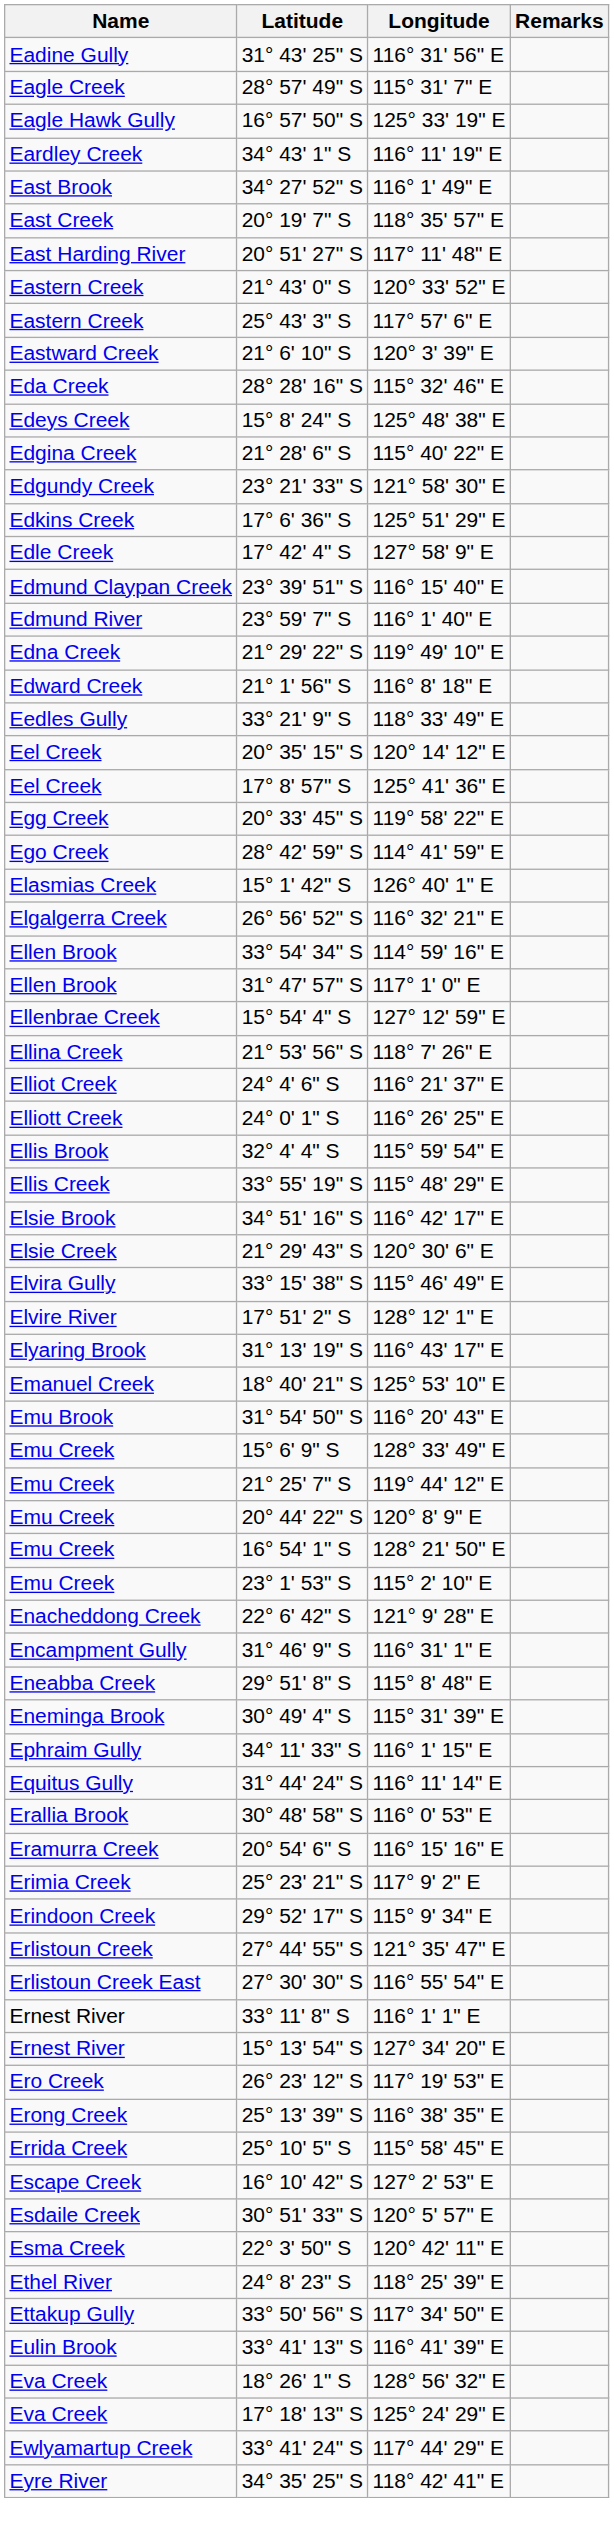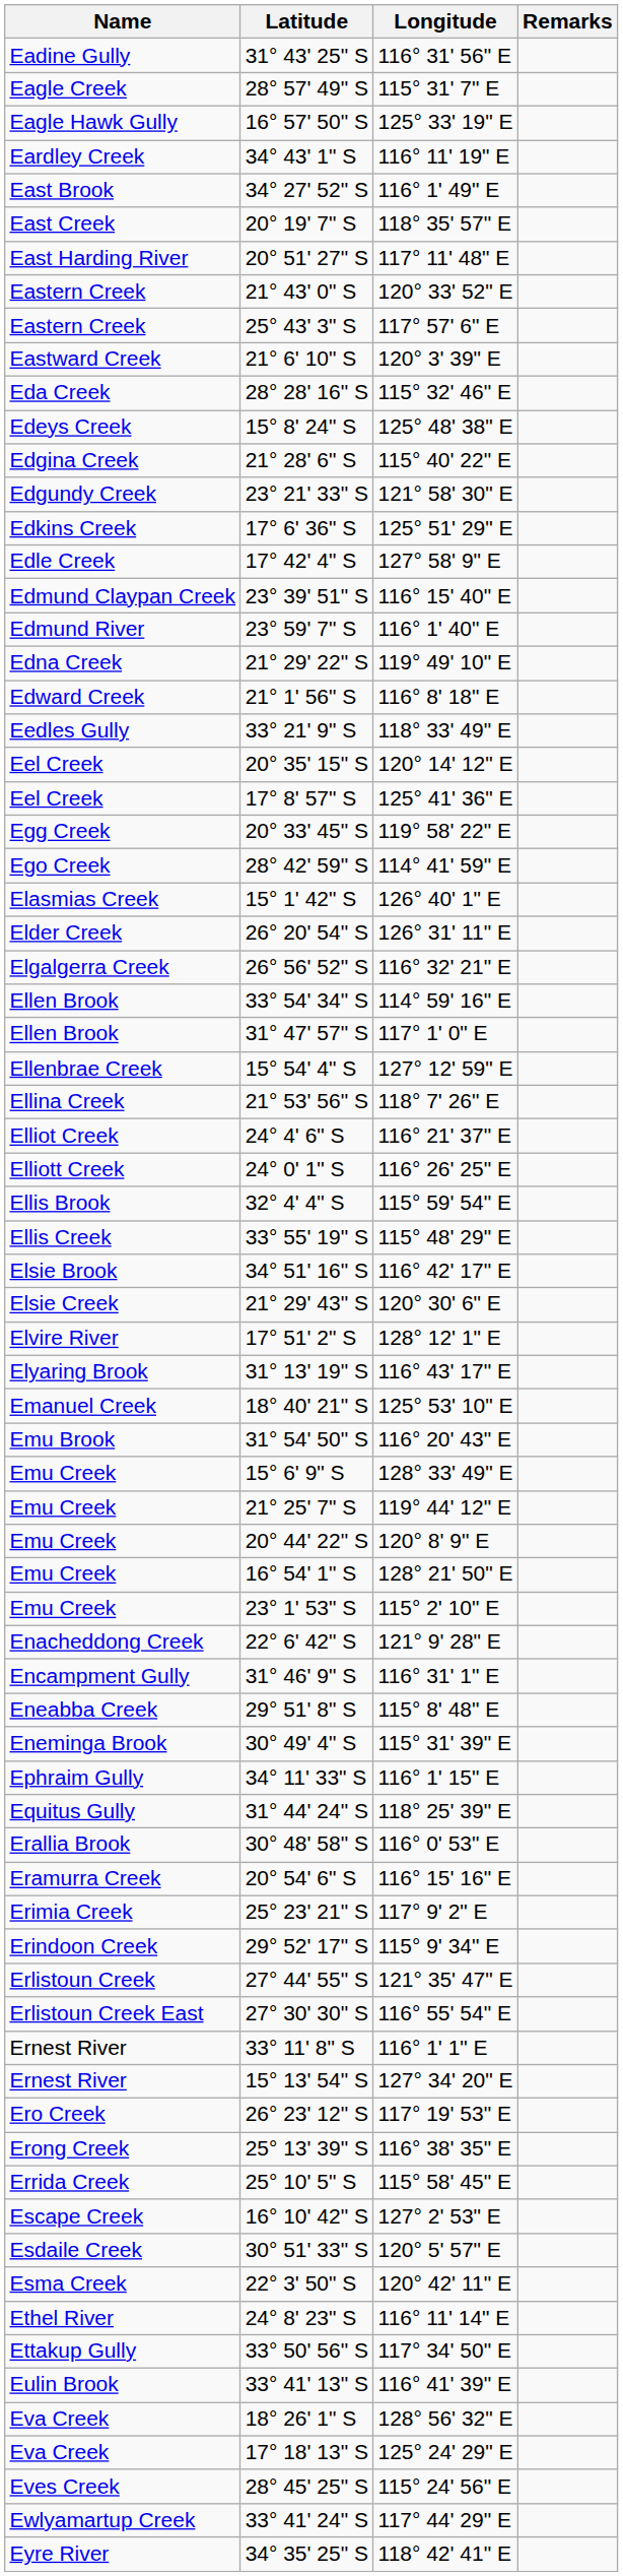 <table class="wikitable">
 <tr>
 <th>Name</th>
 <th>Latitude</th>
 <th>Longitude</th>
 <th>Remarks</th>
 </tr>
 <tr>
 <td><a href='#'>Eadine Gully</a></td>
 <td>31° 43' 25" S</td>
 <td>116° 31' 56" E</td>
 <td></td>
 </tr>
 <tr>
 <td><a href='#'>Eagle Creek</a></td>
 <td>28° 57' 49" S</td>
 <td>115° 31' 7" E</td>
 <td></td>
 </tr>
 <tr>
 <td><a href='#'>Eagle Hawk Gully</a></td>
 <td>16° 57' 50" S</td>
 <td>125° 33' 19" E</td>
 <td></td>
 </tr>
 <tr>
 <td><a href='#'>Eardley Creek</a></td>
 <td>34° 43' 1" S</td>
 <td>116° 11' 19" E</td>
 <td></td>
 </tr>
 <tr>
 <td><a href='#'>East Brook</a></td>
 <td>34° 27' 52" S</td>
 <td>116° 1' 49" E</td>
 <td></td>
 </tr>
 <tr>
 <td><a href='#'>East Creek</a></td>
 <td>20° 19' 7" S</td>
 <td>118° 35' 57" E</td>
 <td></td>
 </tr>
 <tr>
 <td><a href='#'>East Harding River</a></td>
 <td>20° 51' 27" S</td>
 <td>117° 11' 48" E</td>
 <td></td>
 </tr>
 <tr>
 <td><a href='#'>Eastern Creek</a></td>
 <td>21° 43' 0" S</td>
 <td>120° 33' 52" E</td>
 <td></td>
 </tr>
 <tr>
 <td><a href='#'>Eastern Creek</a></td>
 <td>25° 43' 3" S</td>
 <td>117° 57' 6" E</td>
 <td></td>
 </tr>
 <tr>
 <td><a href='#'>Eastward Creek</a></td>
 <td>21° 6' 10" S</td>
 <td>120° 3' 39" E</td>
 <td></td>
 </tr>
 <tr>
 <td><a href='#'>Eda Creek</a></td>
 <td>28° 28' 16" S</td>
 <td>115° 32' 46" E</td>
 <td></td>
 </tr>
 <tr>
 <td><a href='#'>Edeys Creek</a></td>
 <td>15° 8' 24" S</td>
 <td>125° 48' 38" E</td>
 <td></td>
 </tr>
 <tr>
 <td><a href='#'>Edgina Creek</a></td>
 <td>21° 28' 6" S</td>
 <td>115° 40' 22" E</td>
 <td></td>
 </tr>
 <tr>
 <td><a href='#'>Edgundy Creek</a></td>
 <td>23° 21' 33" S</td>
 <td>121° 58' 30" E</td>
 <td></td>
 </tr>
 <tr>
 <td><a href='#'>Edkins Creek</a></td>
 <td>17° 6' 36" S</td>
 <td>125° 51' 29" E</td>
 <td></td>
 </tr>
 <tr>
 <td><a href='#'>Edle Creek</a></td>
 <td>17° 42' 4" S</td>
 <td>127° 58' 9" E</td>
 <td></td>
 </tr>
 <tr>
 <td><a href='#'>Edmund Claypan Creek</a></td>
 <td>23° 39' 51" S</td>
 <td>116° 15' 40" E</td>
 <td></td>
 </tr>
 <tr>
 <td><a href='#'>Edmund River</a></td>
 <td>23° 59' 7" S</td>
 <td>116° 1' 40" E</td>
 <td></td>
 </tr>
 <tr>
 <td><a href='#'>Edna Creek</a></td>
 <td>21° 29' 22" S</td>
 <td>119° 49' 10" E</td>
 <td></td>
 </tr>
 <tr>
 <td><a href='#'>Edward Creek</a></td>
 <td>21° 1' 56" S</td>
 <td>116° 8' 18" E</td>
 <td></td>
 </tr>
 <tr>
 <td><a href='#'>Eedles Gully</a></td>
 <td>33° 21' 9" S</td>
 <td>118° 33' 49" E</td>
 <td></td>
 </tr>
 <tr>
 <td><a href='#'>Eel Creek</a></td>
 <td>20° 35' 15" S</td>
 <td>120° 14' 12" E</td>
 <td></td>
 </tr>
 <tr>
 <td><a href='#'>Eel Creek</a></td>
 <td>17° 8' 57" S</td>
 <td>125° 41' 36" E</td>
 <td></td>
 </tr>
 <tr>
 <td><a href='#'>Egg Creek</a></td>
 <td>20° 33' 45" S</td>
 <td>119° 58' 22" E</td>
 <td></td>
 </tr>
 <tr>
 <td><a href='#'>Ego Creek</a></td>
 <td>28° 42' 59" S</td>
 <td>114° 41' 59" E</td>
 <td></td>
 </tr>
 <tr>
 <td><a href='#'>Elasmias Creek</a></td>
 <td>15° 1' 42" S</td>
 <td>126° 40' 1" E</td>
 <td></td>
 </tr>
 <tr>
+<td><a href='#'>Elder Creek</a></td>
+<td>26° 20' 54" S</td>
+<td>126° 31' 11" E</td>
+<td></td>
+</tr>
+<tr>
 <td><a href='#'>Elgalgerra Creek</a></td>
 <td>26° 56' 52" S</td>
 <td>116° 32' 21" E</td>
 <td></td>
 </tr>
 <tr>
 <td><a href='#'>Ellen Brook</a></td>
 <td>33° 54' 34" S</td>
 <td>114° 59' 16" E</td>
 <td></td>
 </tr>
 <tr>
 <td><a href='#'>Ellen Brook</a></td>
 <td>31° 47' 57" S</td>
 <td>117° 1' 0" E</td>
 <td></td>
 </tr>
 <tr>
 <td><a href='#'>Ellenbrae Creek</a></td>
 <td>15° 54' 4" S</td>
 <td>127° 12' 59" E</td>
 <td></td>
 </tr>
 <tr>
 <td><a href='#'>Ellina Creek</a></td>
 <td>21° 53' 56" S</td>
 <td>118° 7' 26" E</td>
 <td></td>
 </tr>
 <tr>
 <td><a href='#'>Elliot Creek</a></td>
 <td>24° 4' 6" S</td>
 <td>116° 21' 37" E</td>
 <td></td>
 </tr>
 <tr>
 <td><a href='#'>Elliott Creek</a></td>
 <td>24° 0' 1" S</td>
 <td>116° 26' 25" E</td>
 <td></td>
 </tr>
 <tr>
 <td><a href='#'>Ellis Brook</a></td>
 <td>32° 4' 4" S</td>
 <td>115° 59' 54" E</td>
 <td></td>
 </tr>
 <tr>
 <td><a href='#'>Ellis Creek</a></td>
 <td>33° 55' 19" S</td>
 <td>115° 48' 29" E</td>
 <td></td>
 </tr>
 <tr>
 <td><a href='#'>Elsie Brook</a></td>
 <td>34° 51' 16" S</td>
 <td>116° 42' 17" E</td>
 <td></td>
 </tr>
 <tr>
 <td><a href='#'>Elsie Creek</a></td>
 <td>21° 29' 43" S</td>
 <td>120° 30' 6" E</td>
-<td></td>
-</tr>
-<tr>
-<td><a href='#'>Elvira Gully</a></td>
-<td>33° 15' 38" S</td>
-<td>115° 46' 49" E</td>
 <td></td>
 </tr>
 <tr>
 <td><a href='#'>Elvire River</a></td>
 <td>17° 51' 2" S</td>
 <td>128° 12' 1" E</td>
 <td></td>
 </tr>
 <tr>
 <td><a href='#'>Elyaring Brook</a></td>
 <td>31° 13' 19" S</td>
 <td>116° 43' 17" E</td>
 <td></td>
 </tr>
 <tr>
 <td><a href='#'>Emanuel Creek</a></td>
 <td>18° 40' 21" S</td>
 <td>125° 53' 10" E</td>
 <td></td>
 </tr>
 <tr>
 <td><a href='#'>Emu Brook</a></td>
 <td>31° 54' 50" S</td>
 <td>116° 20' 43" E</td>
 <td></td>
 </tr>
 <tr>
 <td><a href='#'>Emu Creek</a></td>
 <td>15° 6' 9" S</td>
 <td>128° 33' 49" E</td>
 <td></td>
 </tr>
 <tr>
 <td><a href='#'>Emu Creek</a></td>
 <td>21° 25' 7" S</td>
 <td>119° 44' 12" E</td>
 <td></td>
 </tr>
 <tr>
 <td><a href='#'>Emu Creek</a></td>
 <td>20° 44' 22" S</td>
 <td>120° 8' 9" E</td>
 <td></td>
 </tr>
 <tr>
 <td><a href='#'>Emu Creek</a></td>
 <td>16° 54' 1" S</td>
 <td>128° 21' 50" E</td>
 <td></td>
 </tr>
 <tr>
 <td><a href='#'>Emu Creek</a></td>
 <td>23° 1' 53" S</td>
 <td>115° 2' 10" E</td>
 <td></td>
 </tr>
 <tr>
 <td><a href='#'>Enacheddong Creek</a></td>
 <td>22° 6' 42" S</td>
 <td>121° 9' 28" E</td>
 <td></td>
 </tr>
 <tr>
 <td><a href='#'>Encampment Gully</a></td>
 <td>31° 46' 9" S</td>
 <td>116° 31' 1" E</td>
 <td></td>
 </tr>
 <tr>
 <td><a href='#'>Eneabba Creek</a></td>
 <td>29° 51' 8" S</td>
 <td>115° 8' 48" E</td>
 <td></td>
 </tr>
 <tr>
 <td><a href='#'>Eneminga Brook</a></td>
 <td>30° 49' 4" S</td>
 <td>115° 31' 39" E</td>
 <td></td>
 </tr>
 <tr>
 <td><a href='#'>Ephraim Gully</a></td>
 <td>34° 11' 33" S</td>
 <td>116° 1' 15" E</td>
 <td></td>
 </tr>
 <tr>
 <td><a href='#'>Equitus Gully</a></td>
 <td>31° 44' 24" S</td>
-<td>116° 11' 14" E</td>
+<td>118° 25' 39" E</td>
 <td></td>
 </tr>
 <tr>
 <td><a href='#'>Erallia Brook</a></td>
 <td>30° 48' 58" S</td>
 <td>116° 0' 53" E</td>
 <td></td>
 </tr>
 <tr>
 <td><a href='#'>Eramurra Creek</a></td>
 <td>20° 54' 6" S</td>
 <td>116° 15' 16" E</td>
 <td></td>
 </tr>
 <tr>
 <td><a href='#'>Erimia Creek</a></td>
 <td>25° 23' 21" S</td>
 <td>117° 9' 2" E</td>
 <td></td>
 </tr>
 <tr>
 <td><a href='#'>Erindoon Creek</a></td>
 <td>29° 52' 17" S</td>
 <td>115° 9' 34" E</td>
 <td></td>
 </tr>
 <tr>
 <td><a href='#'>Erlistoun Creek</a></td>
 <td>27° 44' 55" S</td>
 <td>121° 35' 47" E</td>
 <td></td>
 </tr>
 <tr>
 <td><a href='#'>Erlistoun Creek East</a></td>
 <td>27° 30' 30" S</td>
 <td>116° 55' 54" E</td>
 <td></td>
 </tr>
 <tr>
 <td>Ernest River</td>
 <td>33° 11' 8" S</td>
 <td>116° 1' 1" E</td>
 <td></td>
 </tr>
 <tr>
 <td><a href='#'>Ernest River</a></td>
 <td>15° 13' 54" S</td>
 <td>127° 34' 20" E</td>
 <td></td>
 </tr>
 <tr>
 <td><a href='#'>Ero Creek</a></td>
 <td>26° 23' 12" S</td>
 <td>117° 19' 53" E</td>
 <td></td>
 </tr>
 <tr>
 <td><a href='#'>Erong Creek</a></td>
 <td>25° 13' 39" S</td>
 <td>116° 38' 35" E</td>
 <td></td>
 </tr>
 <tr>
 <td><a href='#'>Errida Creek</a></td>
 <td>25° 10' 5" S</td>
 <td>115° 58' 45" E</td>
 <td></td>
 </tr>
 <tr>
 <td><a href='#'>Escape Creek</a></td>
 <td>16° 10' 42" S</td>
 <td>127° 2' 53" E</td>
 <td></td>
 </tr>
 <tr>
 <td><a href='#'>Esdaile Creek</a></td>
 <td>30° 51' 33" S</td>
 <td>120° 5' 57" E</td>
 <td></td>
 </tr>
 <tr>
 <td><a href='#'>Esma Creek</a></td>
 <td>22° 3' 50" S</td>
 <td>120° 42' 11" E</td>
 <td></td>
 </tr>
 <tr>
 <td><a href='#'>Ethel River</a></td>
 <td>24° 8' 23" S</td>
-<td>118° 25' 39" E</td>
+<td>116° 11' 14" E</td>
 <td></td>
 </tr>
 <tr>
 <td><a href='#'>Ettakup Gully</a></td>
 <td>33° 50' 56" S</td>
 <td>117° 34' 50" E</td>
 <td></td>
 </tr>
 <tr>
 <td><a href='#'>Eulin Brook</a></td>
 <td>33° 41' 13" S</td>
 <td>116° 41' 39" E</td>
 <td></td>
 </tr>
 <tr>
 <td><a href='#'>Eva Creek</a></td>
 <td>18° 26' 1" S</td>
 <td>128° 56' 32" E</td>
 <td></td>
 </tr>
 <tr>
 <td><a href='#'>Eva Creek</a></td>
 <td>17° 18' 13" S</td>
 <td>125° 24' 29" E</td>
 <td></td>
 </tr>
 <tr>
+<td><a href='#'>Eves Creek</a></td>
+<td>28° 45' 25" S</td>
+<td>115° 24' 56" E</td>
+<td></td>
+</tr>
+<tr>
 <td><a href='#'>Ewlyamartup Creek</a></td>
 <td>33° 41' 24" S</td>
 <td>117° 44' 29" E</td>
 <td></td>
 </tr>
 <tr>
 <td><a href='#'>Eyre River</a></td>
 <td>34° 35' 25" S</td>
 <td>118° 42' 41" E</td>
 <td></td>
 </tr>
 </table>
